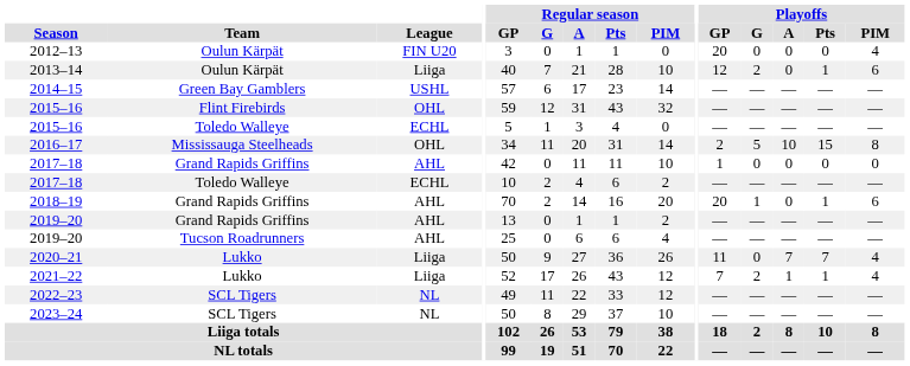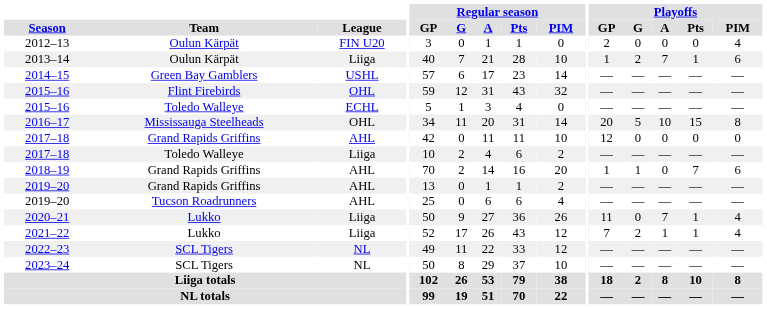 <table border="0" cellpadding="1" cellspacing="0" style="text-align:center; width:60em">
 <tr bgcolor="#e0e0e0">
 <th colspan="3" bgcolor="#ffffff"></th>
 <th rowspan="99" bgcolor="#ffffff"></th>
 <th colspan="5"><a href='#'>Regular season</a></th>
 <th rowspan="99" bgcolor="#ffffff"></th>
 <th colspan="5"><a href='#'>Playoffs</a></th>
 </tr>
 <tr bgcolor="#e0e0e0">
 <th><a href='#'>Season</a></th>
 <th>Team</th>
 <th>League</th>
 <th>GP</th>
 <th><a href='#'>G</a></th>
 <th><a href='#'>A</a></th>
 <th><a href='#'>Pts</a></th>
 <th><a href='#'>PIM</a></th>
 <th>GP</th>
 <th>G</th>
 <th>A</th>
 <th>Pts</th>
 <th>PIM</th>
 </tr>
 <tr>
 <td>2012–13</td>
 <td><a href='#'>Oulun Kärpät</a></td>
 <td><a href='#'>FIN U20</a></td>
 <td>3</td>
 <td>0</td>
 <td>1</td>
 <td>1</td>
 <td>0</td>
-<td>20</td>
+<td>2</td>
 <td>0</td>
 <td>0</td>
 <td>0</td>
 <td>4</td>
 </tr>
 <tr bgcolor="#f0f0f0">
 <td>2013–14</td>
 <td>Oulun Kärpät</td>
 <td>Liiga</td>
 <td>40</td>
 <td>7</td>
 <td>21</td>
 <td>28</td>
 <td>10</td>
-<td>12</td>
+<td>1</td>
 <td>2</td>
-<td>0</td>
+<td>7</td>
 <td>1</td>
 <td>6</td>
 </tr>
 <tr>
 <td><a href='#'>2014–15</a></td>
 <td><a href='#'>Green Bay Gamblers</a></td>
 <td><a href='#'>USHL</a></td>
 <td>57</td>
 <td>6</td>
 <td>17</td>
 <td>23</td>
 <td>14</td>
 <td>—</td>
 <td>—</td>
 <td>—</td>
 <td>—</td>
 <td>—</td>
 </tr>
 <tr bgcolor="#f0f0f0">
 <td><a href='#'>2015–16</a></td>
 <td><a href='#'>Flint Firebirds</a></td>
 <td><a href='#'>OHL</a></td>
 <td>59</td>
 <td>12</td>
 <td>31</td>
 <td>43</td>
 <td>32</td>
 <td>—</td>
 <td>—</td>
 <td>—</td>
 <td>—</td>
 <td>—</td>
 </tr>
 <tr>
 <td><a href='#'>2015–16</a></td>
 <td><a href='#'>Toledo Walleye</a></td>
 <td><a href='#'>ECHL</a></td>
 <td>5</td>
 <td>1</td>
 <td>3</td>
 <td>4</td>
 <td>0</td>
 <td>—</td>
 <td>—</td>
 <td>—</td>
 <td>—</td>
 <td>—</td>
 </tr>
 <tr bgcolor="#f0f0f0">
 <td><a href='#'>2016–17</a></td>
 <td><a href='#'>Mississauga Steelheads</a></td>
 <td>OHL</td>
 <td>34</td>
 <td>11</td>
 <td>20</td>
 <td>31</td>
 <td>14</td>
-<td>2</td>
+<td>20</td>
 <td>5</td>
 <td>10</td>
 <td>15</td>
 <td>8</td>
 </tr>
 <tr>
 <td><a href='#'>2017–18</a></td>
 <td><a href='#'>Grand Rapids Griffins</a></td>
 <td><a href='#'>AHL</a></td>
 <td>42</td>
 <td>0</td>
 <td>11</td>
 <td>11</td>
 <td>10</td>
-<td>1</td>
+<td>12</td>
 <td>0</td>
 <td>0</td>
 <td>0</td>
 <td>0</td>
 </tr>
 <tr bgcolor="#f0f0f0">
 <td><a href='#'>2017–18</a></td>
 <td>Toledo Walleye</td>
-<td>ECHL</td>
+<td>Liiga</td>
 <td>10</td>
 <td>2</td>
 <td>4</td>
 <td>6</td>
 <td>2</td>
 <td>—</td>
 <td>—</td>
 <td>—</td>
 <td>—</td>
 <td>—</td>
 </tr>
 <tr>
 <td><a href='#'>2018–19</a></td>
 <td>Grand Rapids Griffins</td>
 <td>AHL</td>
 <td>70</td>
 <td>2</td>
 <td>14</td>
 <td>16</td>
 <td>20</td>
-<td>20</td>
+<td>1</td>
 <td>1</td>
 <td>0</td>
-<td>1</td>
+<td>7</td>
 <td>6</td>
 </tr>
 <tr bgcolor="#f0f0f0">
 <td><a href='#'>2019–20</a></td>
 <td>Grand Rapids Griffins</td>
 <td>AHL</td>
 <td>13</td>
 <td>0</td>
 <td>1</td>
 <td>1</td>
 <td>2</td>
 <td>—</td>
 <td>—</td>
 <td>—</td>
 <td>—</td>
 <td>—</td>
 </tr>
 <tr>
 <td>2019–20</td>
 <td><a href='#'>Tucson Roadrunners</a></td>
 <td>AHL</td>
 <td>25</td>
 <td>0</td>
 <td>6</td>
 <td>6</td>
 <td>4</td>
 <td>—</td>
 <td>—</td>
 <td>—</td>
 <td>—</td>
 <td>—</td>
 </tr>
 <tr bgcolor="#f0f0f0">
 <td><a href='#'>2020–21</a></td>
 <td><a href='#'>Lukko</a></td>
 <td>Liiga</td>
 <td>50</td>
 <td>9</td>
 <td>27</td>
 <td>36</td>
 <td>26</td>
 <td>11</td>
 <td>0</td>
 <td>7</td>
-<td>7</td>
+<td>1</td>
 <td>4</td>
 </tr>
 <tr>
 <td><a href='#'>2021–22</a></td>
 <td>Lukko</td>
 <td>Liiga</td>
 <td>52</td>
 <td>17</td>
 <td>26</td>
 <td>43</td>
 <td>12</td>
 <td>7</td>
 <td>2</td>
 <td>1</td>
 <td>1</td>
 <td>4</td>
 </tr>
 <tr bgcolor="#f0f0f0">
 <td><a href='#'>2022–23</a></td>
 <td><a href='#'>SCL Tigers</a></td>
 <td><a href='#'>NL</a></td>
 <td>49</td>
 <td>11</td>
 <td>22</td>
 <td>33</td>
 <td>12</td>
 <td>—</td>
 <td>—</td>
 <td>—</td>
 <td>—</td>
 <td>—</td>
 </tr>
 <tr>
 <td><a href='#'>2023–24</a></td>
 <td>SCL Tigers</td>
 <td>NL</td>
 <td>50</td>
 <td>8</td>
 <td>29</td>
 <td>37</td>
 <td>10</td>
 <td>—</td>
 <td>—</td>
 <td>—</td>
 <td>—</td>
 <td>—</td>
 </tr>
 <tr bgcolor="#e0e0e0">
 <th colspan="3">Liiga totals</th>
 <th>102</th>
 <th>26</th>
 <th>53</th>
 <th>79</th>
 <th>38</th>
 <th>18</th>
 <th>2</th>
 <th>8</th>
 <th>10</th>
 <th>8</th>
 </tr>
 <tr bgcolor="#e0e0e0">
 <th colspan="3">NL totals</th>
 <th>99</th>
 <th>19</th>
 <th>51</th>
 <th>70</th>
 <th>22</th>
 <th>—</th>
 <th>—</th>
 <th>—</th>
 <th>—</th>
 <th>—</th>
 </tr>
 </table>
